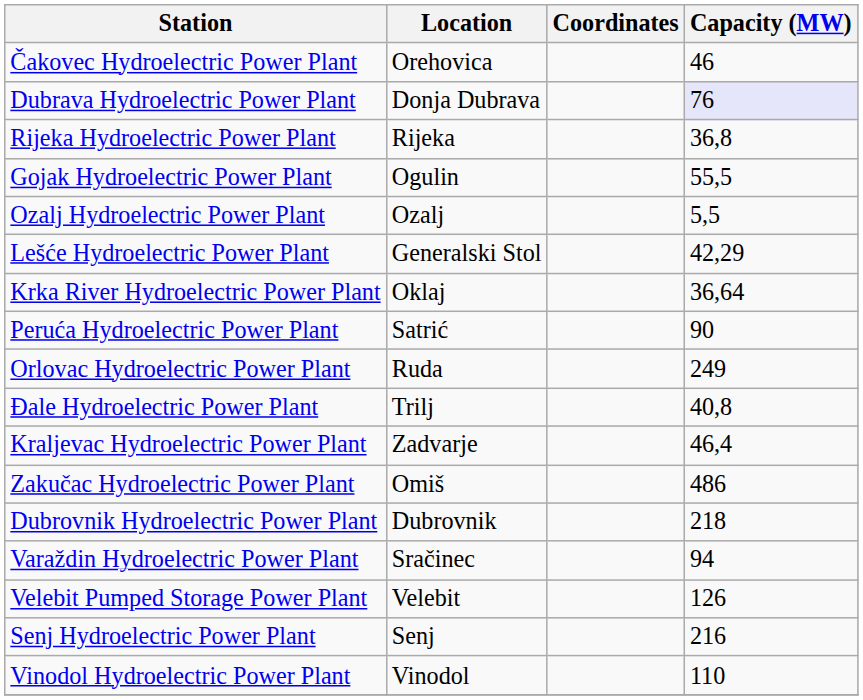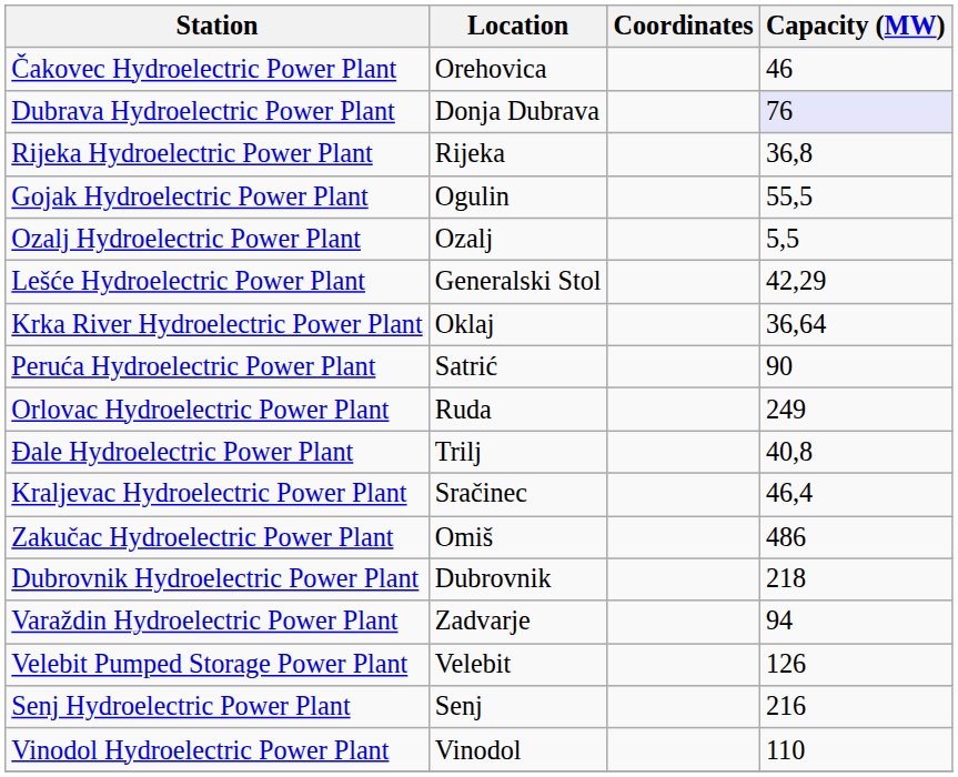 <table class="wikitable sortable">
 <tr>
 <th>Station</th>
 <th>Location</th>
 <th>Coordinates</th>
 <th>Capacity (<a href='#'>MW</a>)</th>
 </tr>
 <tr>
 <td><a href='#'>Čakovec Hydroelectric Power Plant</a></td>
 <td>Orehovica</td>
 <td> </td>
 <td>46</td>
 </tr>
 <tr>
 <td><a href='#'>Dubrava Hydroelectric Power Plant</a></td>
 <td>Donja Dubrava</td>
 <td> </td>
 <td style="background: lavender;">76</td>
 </tr>
 <tr>
 <td><a href='#'>Rijeka Hydroelectric Power Plant</a></td>
 <td>Rijeka</td>
 <td> </td>
 <td>36,8</td>
 </tr>
 <tr>
 <td><a href='#'>Gojak Hydroelectric Power Plant</a></td>
 <td>Ogulin</td>
 <td> </td>
 <td>55,5</td>
 </tr>
 <tr>
 <td><a href='#'>Ozalj Hydroelectric Power Plant</a></td>
 <td>Ozalj</td>
 <td> </td>
 <td>5,5</td>
 </tr>
 <tr>
 <td><a href='#'>Lešće Hydroelectric Power Plant</a></td>
 <td>Generalski Stol</td>
 <td> </td>
 <td>42,29</td>
 </tr>
 <tr>
 <td><a href='#'>Krka River Hydroelectric Power Plant</a></td>
 <td>Oklaj</td>
 <td> </td>
 <td>36,64</td>
 </tr>
 <tr>
 <td><a href='#'>Peruća Hydroelectric Power Plant</a></td>
 <td>Satrić</td>
 <td> </td>
 <td>90</td>
 </tr>
 <tr>
 <td><a href='#'>Orlovac Hydroelectric Power Plant</a></td>
 <td>Ruda</td>
 <td> </td>
 <td>249</td>
 </tr>
 <tr>
 <td><a href='#'>Đale Hydroelectric Power Plant</a></td>
 <td>Trilj</td>
 <td> </td>
 <td>40,8</td>
 </tr>
 <tr>
 <td><a href='#'>Kraljevac Hydroelectric Power Plant</a></td>
-<td>Zadvarje</td>
+<td>Sračinec</td>
 <td> </td>
 <td>46,4</td>
 </tr>
 <tr>
 <td><a href='#'>Zakučac Hydroelectric Power Plant</a></td>
 <td>Omiš</td>
 <td> </td>
 <td>486</td>
 </tr>
 <tr>
 <td><a href='#'>Dubrovnik Hydroelectric Power Plant</a></td>
 <td>Dubrovnik</td>
 <td> </td>
 <td>218</td>
 </tr>
 <tr>
 <td><a href='#'>Varaždin Hydroelectric Power Plant</a></td>
-<td>Sračinec</td>
+<td>Zadvarje</td>
 <td> </td>
 <td>94</td>
 </tr>
 <tr>
 <td><a href='#'>Velebit Pumped Storage Power Plant</a></td>
 <td>Velebit</td>
 <td> </td>
 <td>126</td>
 </tr>
 <tr>
 <td><a href='#'>Senj Hydroelectric Power Plant</a></td>
 <td>Senj</td>
 <td> </td>
 <td>216</td>
 </tr>
 <tr>
 <td><a href='#'>Vinodol Hydroelectric Power Plant</a></td>
 <td>Vinodol</td>
 <td> </td>
 <td>110</td>
 </tr>
 <tr>
 </tr>
 </table>
